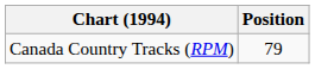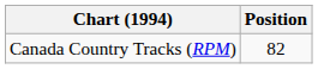 <table class="wikitable sortable">
 <tr>
 <th scope="col">Chart (1994)</th>
 <th scope="col">Position</th>
 </tr>
 <tr>
 <td>Canada Country Tracks (<em><a href='#'>RPM</a></em>)</td>
-<td align="center">79</td>
+<td align="center">82</td>
 </tr>
 </table>
